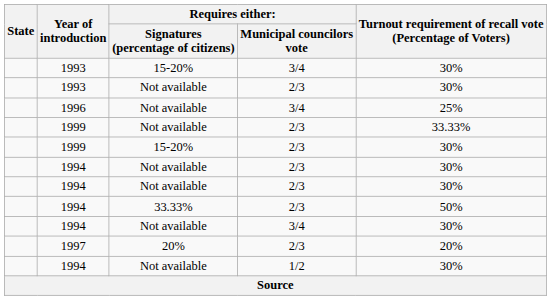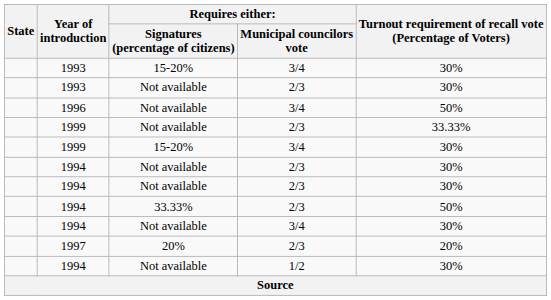 <table class="wikitable">
 <tr>
 <th rowspan="2">State</th>
 <th rowspan="2">Year of<br>introduction</th>
 <th colspan="2">Requires either:</th>
 <th rowspan="2">Turnout requirement of recall vote<br>(Percentage of Voters)</th>
 </tr>
 <tr>
 <th>Signatures<br>(percentage of citizens)</th>
 <th>Municipal councilors<br>vote</th>
 </tr>
 <tr>
 <td></td>
 <td align=center>1993</td>
 <td align=center>15-20%</td>
 <td align=center>3/4</td>
 <td align=center>30%</td>
 </tr>
 <tr>
 <td></td>
 <td align=center>1993</td>
 <td align=center>Not available</td>
 <td align=center>2/3</td>
 <td align=center>30%</td>
 </tr>
 <tr>
 <td></td>
 <td align=center>1996</td>
 <td align=center>Not available</td>
 <td align=center>3/4</td>
-<td align=center>25%</td>
+<td align=center>50%</td>
 </tr>
 <tr>
 <td></td>
 <td align=center>1999</td>
 <td align=center>Not available</td>
 <td align=center>2/3</td>
 <td align=center>33.33%</td>
 </tr>
 <tr>
 <td></td>
 <td align=center>1999</td>
 <td align=center>15-20%</td>
-<td align=center>2/3</td>
+<td align=center>3/4</td>
 <td align=center>30%</td>
 </tr>
 <tr>
 <td></td>
 <td align=center>1994</td>
 <td align=center>Not available</td>
 <td align=center>2/3</td>
 <td align=center>30%</td>
 </tr>
 <tr>
 <td></td>
 <td align=center>1994</td>
 <td align=center>Not available</td>
 <td align=center>2/3</td>
 <td align=center>30%</td>
 </tr>
 <tr>
 <td></td>
 <td align=center>1994</td>
 <td align=center>33.33%</td>
 <td align=center>2/3</td>
 <td align=center>50%</td>
 </tr>
 <tr>
 <td></td>
 <td align=center>1994</td>
 <td align=center>Not available</td>
 <td align=center>3/4</td>
 <td align=center>30%</td>
 </tr>
 <tr>
 <td></td>
 <td align=center>1997</td>
 <td align=center>20%</td>
 <td align=center>2/3</td>
 <td align=center>20%</td>
 </tr>
 <tr>
 <td></td>
 <td align=center>1994</td>
 <td align=center>Not available</td>
 <td align=center>1/2</td>
 <td align=center>30%</td>
 </tr>
 <tr>
 <th colspan="5">Source</th>
 </tr>
 </table>
